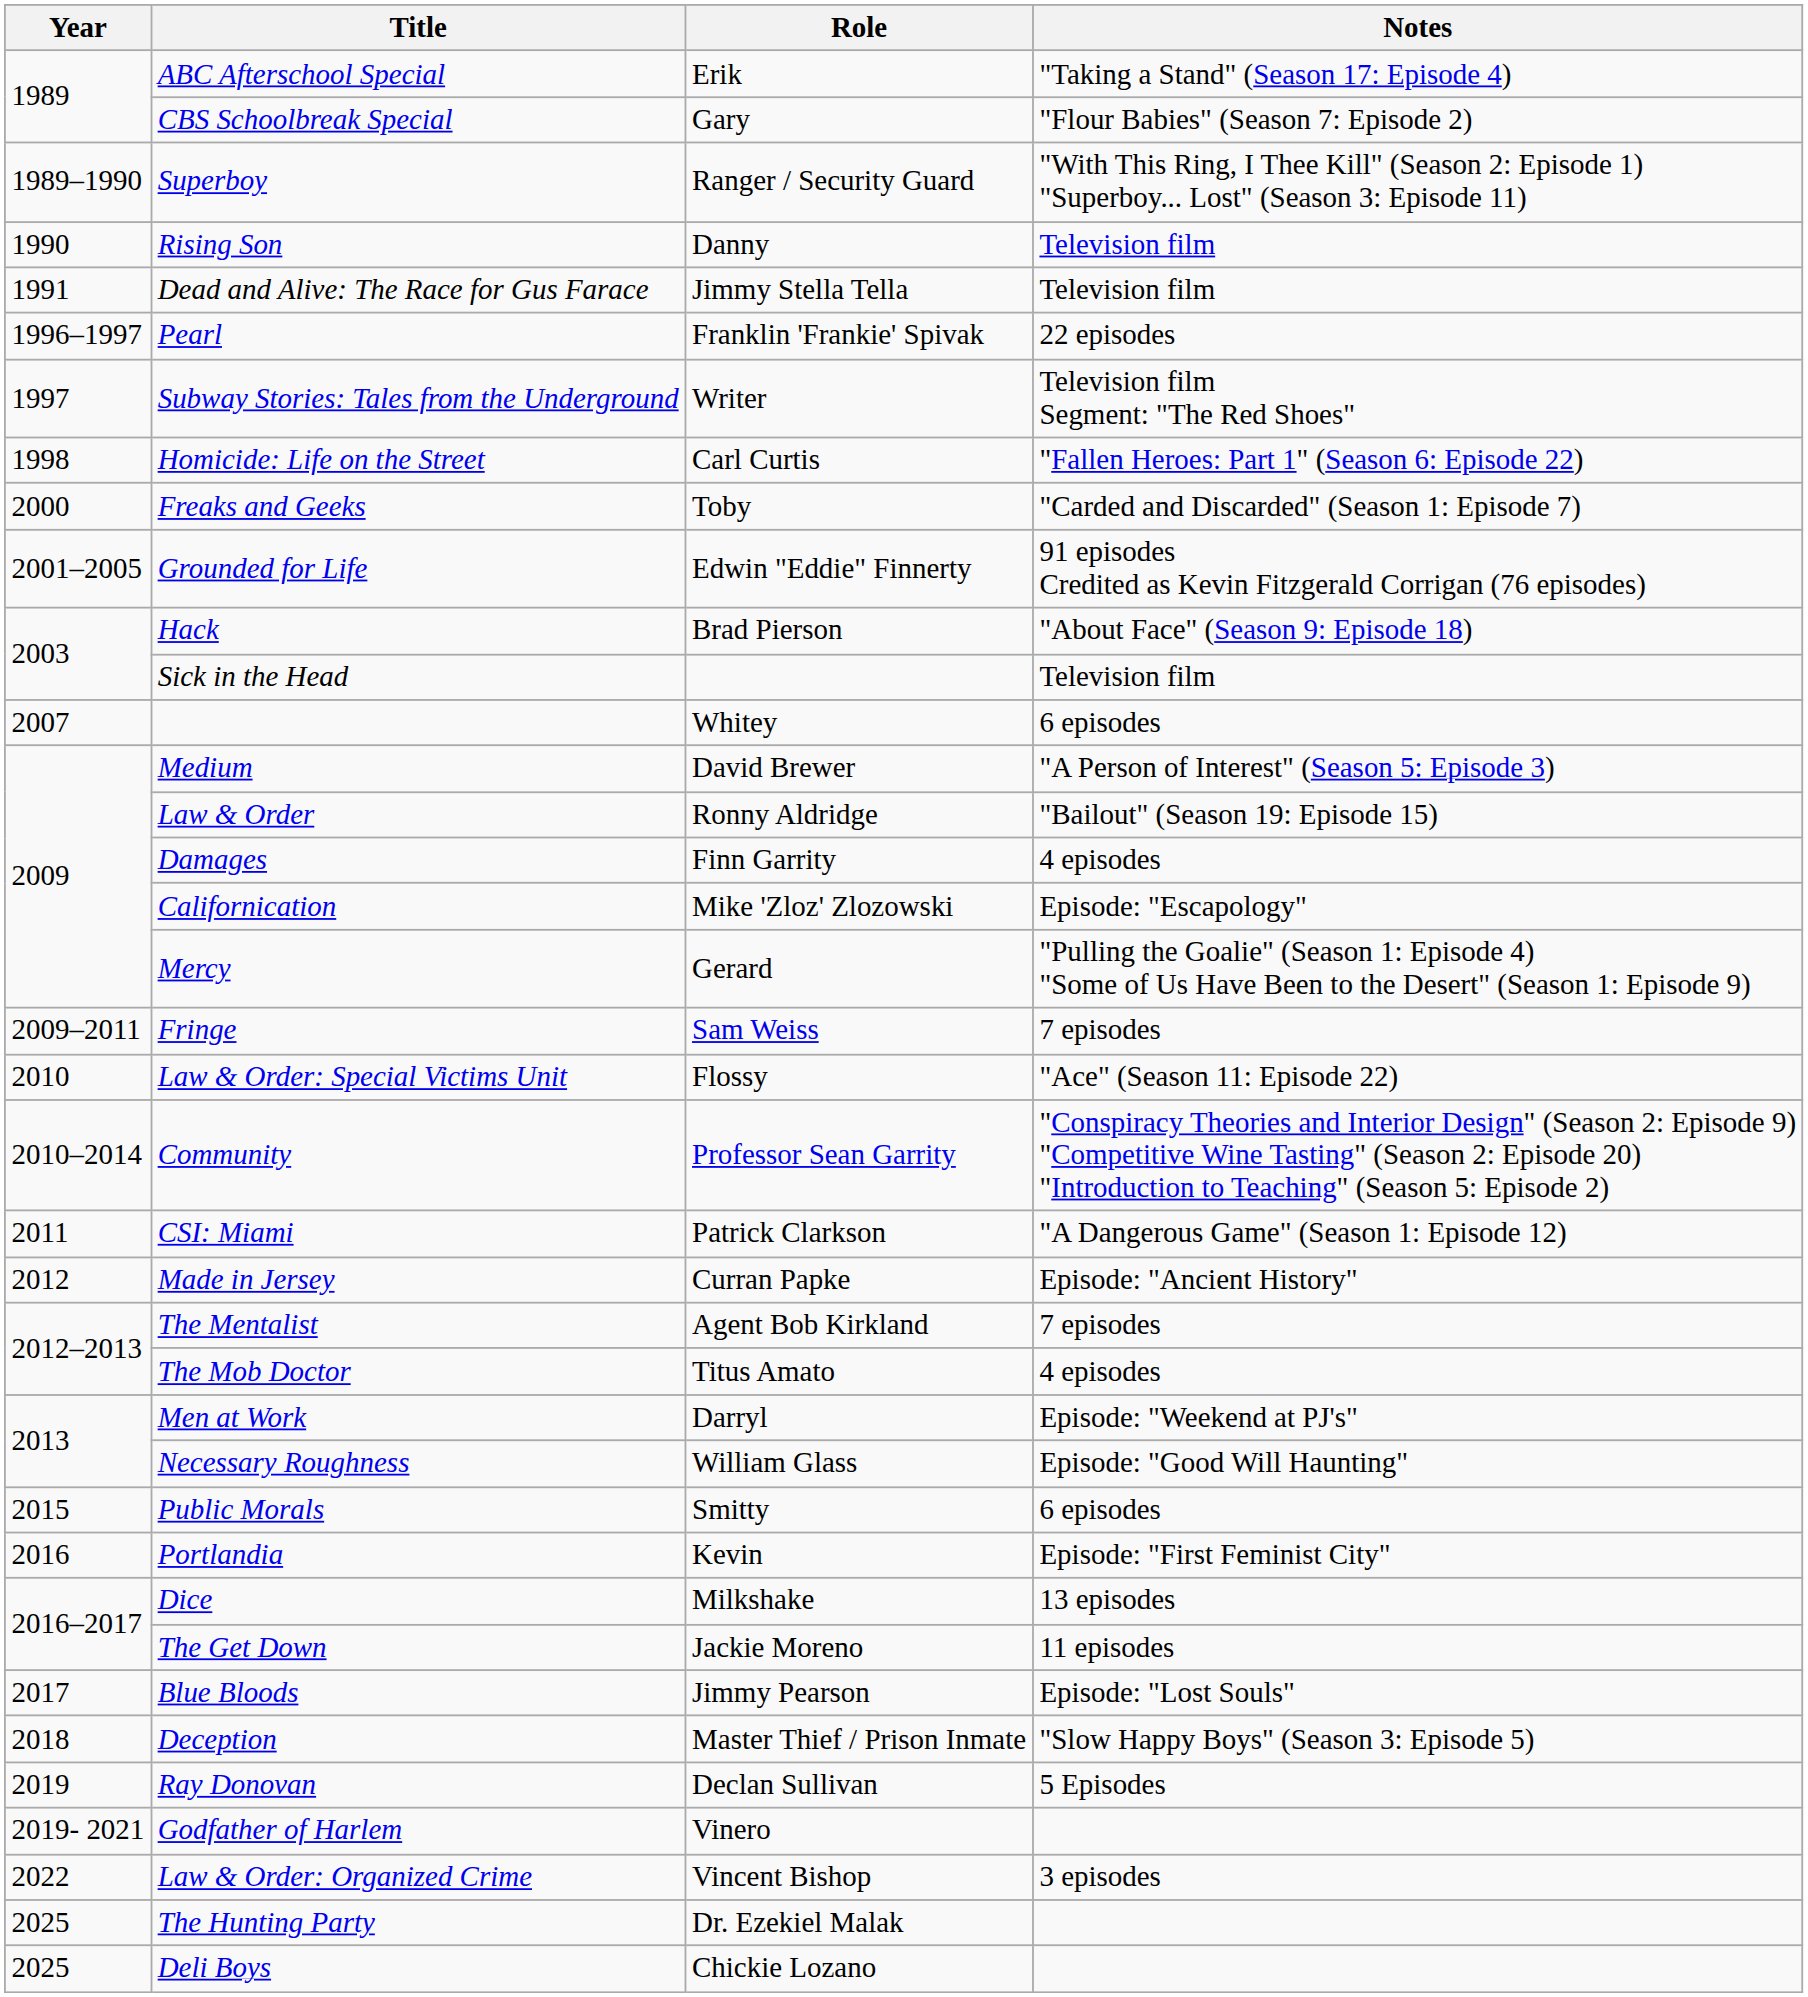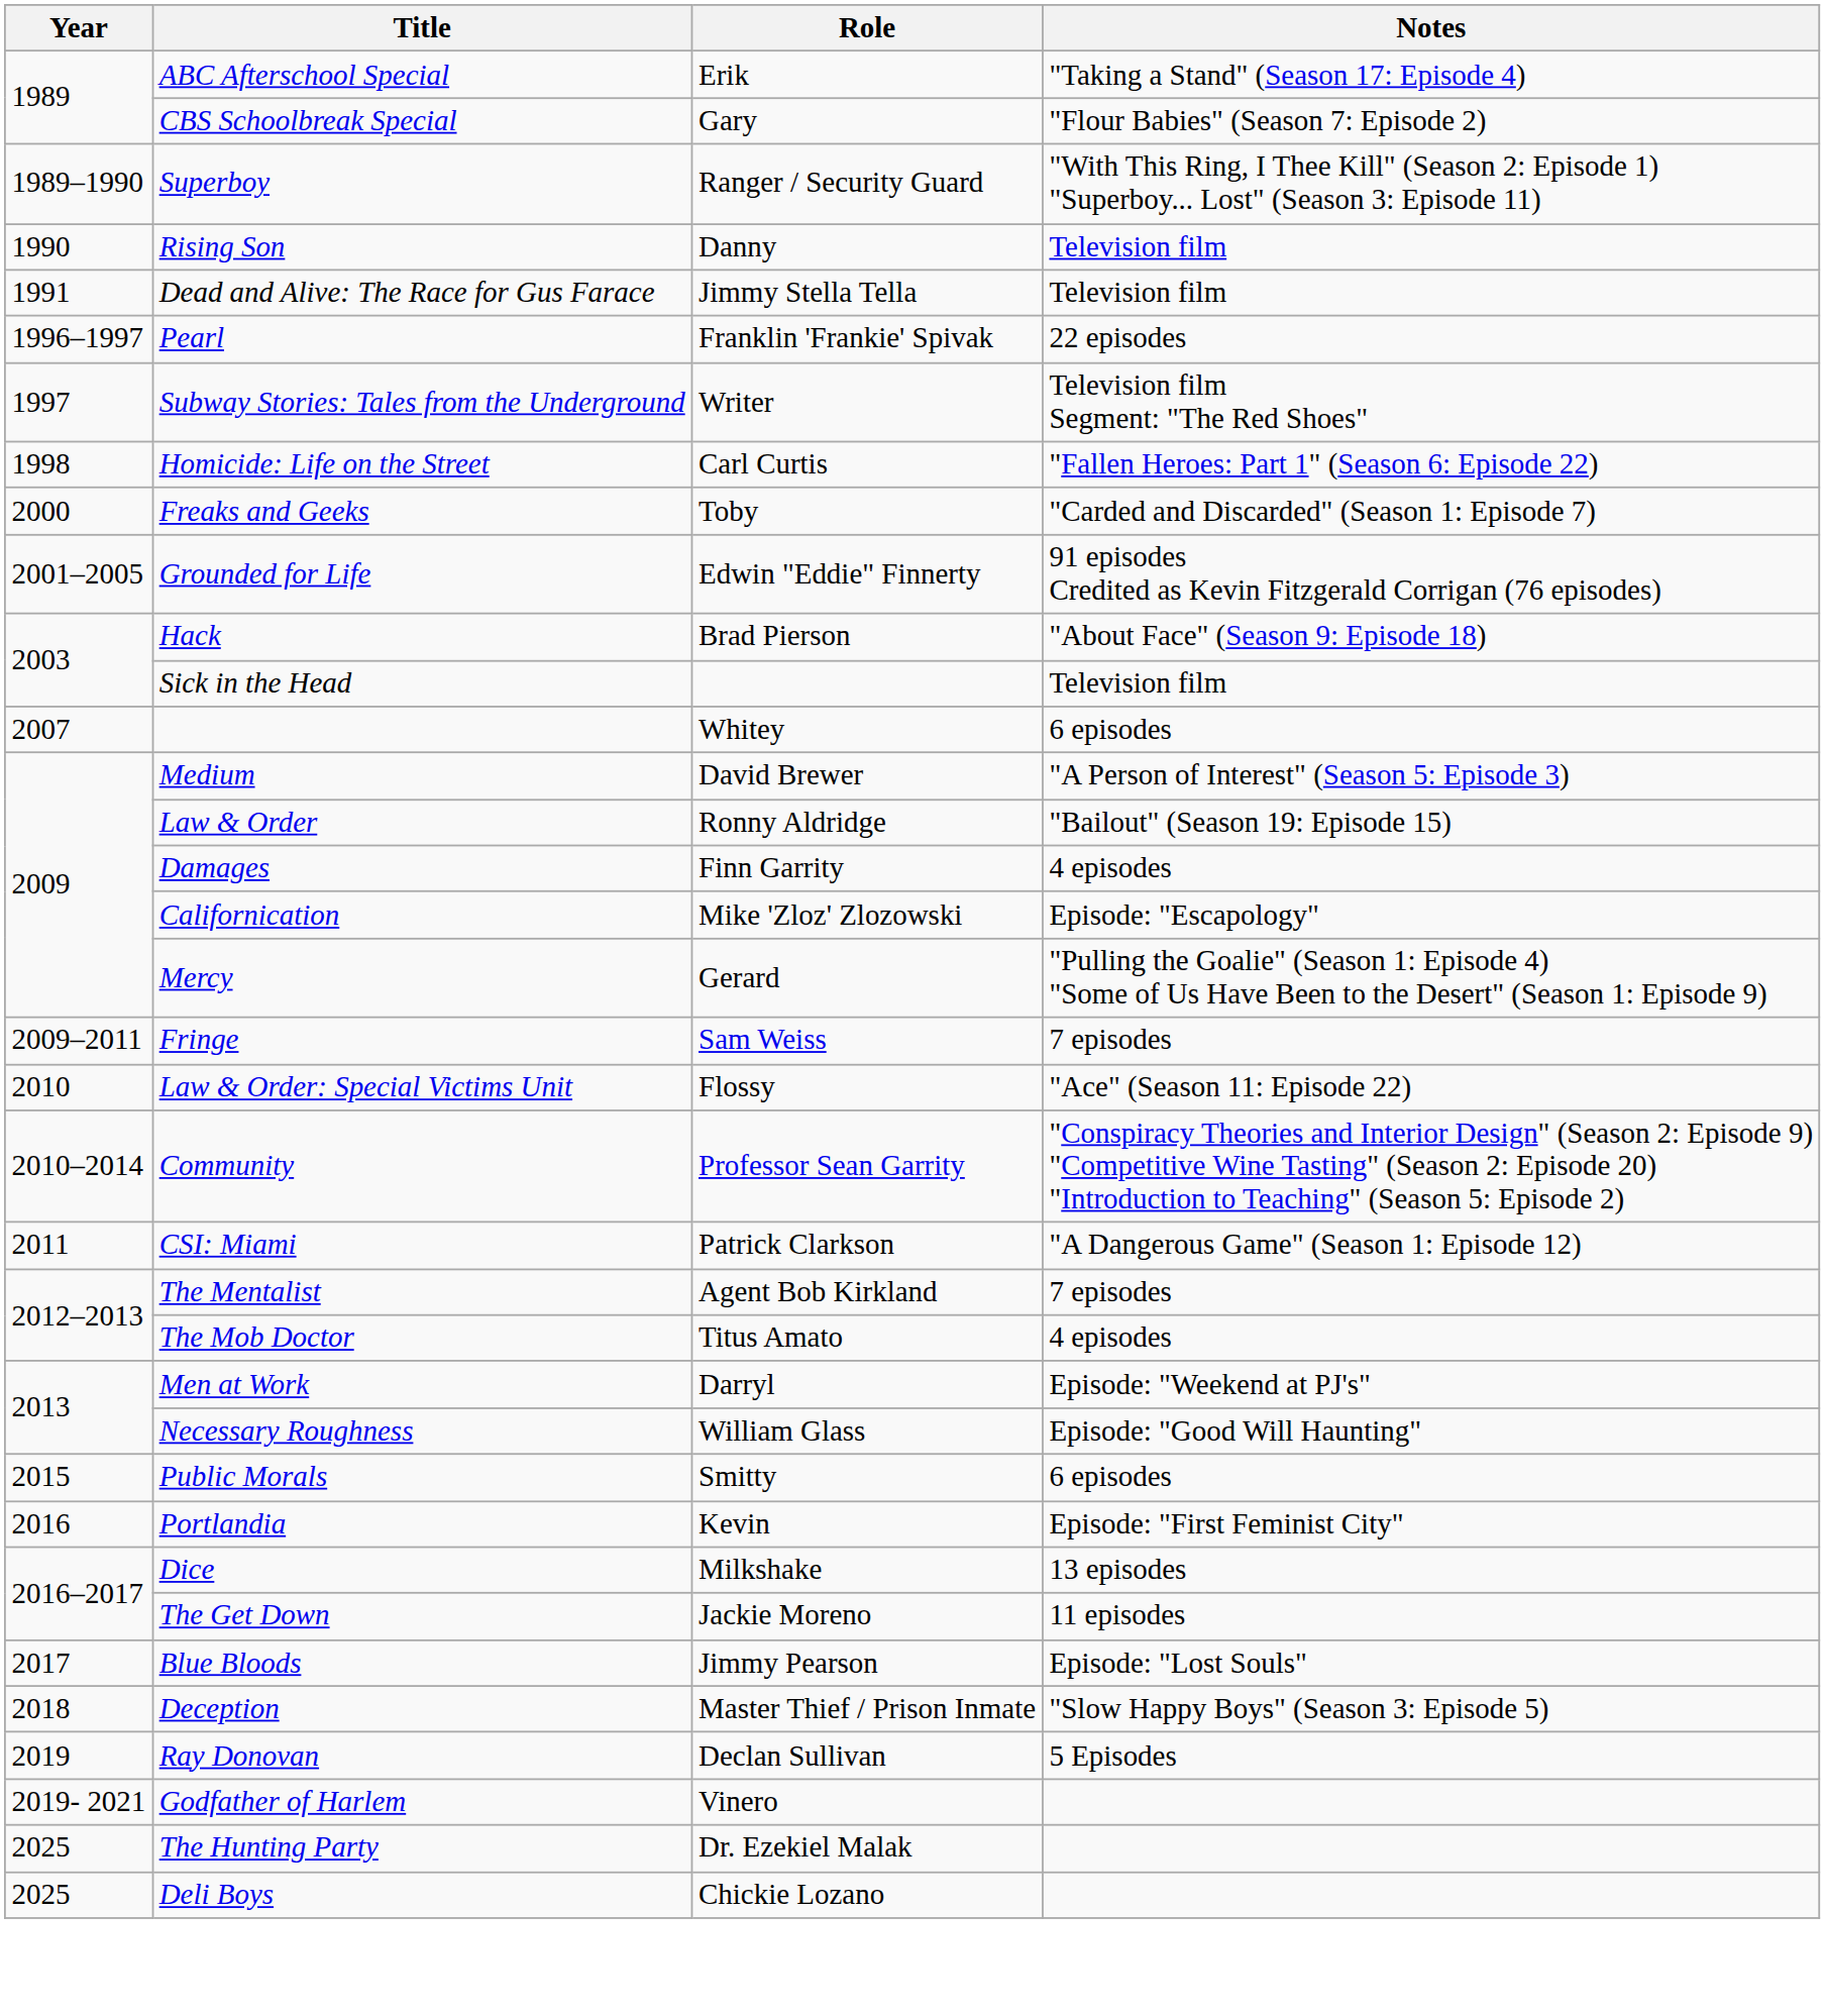 <table class="wikitable sortable">
 <tr>
 <th>Year</th>
 <th>Title</th>
 <th>Role</th>
 <th>Notes</th>
 </tr>
 <tr>
 <td rowspan=2>1989</td>
 <td><em><a href='#'>ABC Afterschool Special</a></em></td>
 <td>Erik</td>
 <td>"Taking a Stand" (<a href='#'>Season 17: Episode 4</a>)</td>
 </tr>
 <tr>
 <td><em><a href='#'>CBS Schoolbreak Special</a></em></td>
 <td>Gary</td>
 <td>"Flour Babies" (Season 7: Episode 2)</td>
 </tr>
 <tr>
 <td>1989–1990</td>
 <td><em><a href='#'>Superboy</a></em></td>
 <td>Ranger / Security Guard</td>
 <td>"With This Ring, I Thee Kill" (Season 2: Episode 1)<br>"Superboy... Lost" (Season 3: Episode 11)</td>
 </tr>
 <tr>
 <td>1990</td>
 <td><em><a href='#'>Rising Son</a></em></td>
 <td>Danny</td>
 <td><a href='#'>Television film</a></td>
 </tr>
 <tr>
 <td>1991</td>
 <td><em>Dead and Alive: The Race for Gus Farace</em></td>
 <td>Jimmy Stella Tella</td>
 <td>Television film</td>
 </tr>
 <tr>
 <td>1996–1997</td>
 <td><em><a href='#'>Pearl</a></em></td>
 <td>Franklin 'Frankie' Spivak</td>
 <td>22 episodes</td>
 </tr>
 <tr>
 <td>1997</td>
 <td><em><a href='#'>Subway Stories: Tales from the Underground</a></em></td>
 <td>Writer</td>
 <td>Television film<br>Segment: "The Red Shoes"</td>
 </tr>
 <tr>
 <td>1998</td>
 <td><em><a href='#'>Homicide: Life on the Street</a></em></td>
 <td>Carl Curtis</td>
 <td>"<a href='#'>Fallen Heroes: Part 1</a>" (<a href='#'>Season 6: Episode 22</a>)</td>
 </tr>
 <tr>
 <td>2000</td>
 <td><em><a href='#'>Freaks and Geeks</a></em></td>
 <td>Toby</td>
 <td>"Carded and Discarded" (Season 1: Episode 7)</td>
 </tr>
 <tr>
 <td>2001–2005</td>
 <td><em><a href='#'>Grounded for Life</a></em></td>
 <td>Edwin "Eddie" Finnerty</td>
 <td>91 episodes<br>Credited as Kevin Fitzgerald Corrigan (76 episodes)</td>
 </tr>
 <tr>
 <td rowspan=2>2003</td>
 <td><em><a href='#'>Hack</a></em></td>
 <td>Brad Pierson</td>
 <td>"About Face" (<a href='#'>Season 9: Episode 18</a>)</td>
 </tr>
 <tr>
 <td><em>Sick in the Head</em></td>
 <td></td>
 <td>Television film</td>
 </tr>
 <tr>
 <td>2007</td>
 <td><em></em></td>
 <td>Whitey</td>
 <td>6 episodes</td>
 </tr>
 <tr>
 <td rowspan=5>2009</td>
 <td><em><a href='#'>Medium</a></em></td>
 <td>David Brewer</td>
 <td>"A Person of Interest" (<a href='#'>Season 5: Episode 3</a>)</td>
 </tr>
 <tr>
 <td><em><a href='#'>Law & Order</a></em></td>
 <td>Ronny Aldridge</td>
 <td>"Bailout" (Season 19: Episode 15)</td>
 </tr>
 <tr>
 <td><em><a href='#'>Damages</a></em></td>
 <td>Finn Garrity</td>
 <td>4 episodes</td>
 </tr>
 <tr>
 <td><em><a href='#'>Californication</a></em></td>
 <td>Mike 'Zloz' Zlozowski</td>
 <td>Episode: "Escapology"</td>
 </tr>
 <tr>
 <td><em><a href='#'>Mercy</a></em></td>
 <td>Gerard</td>
 <td>"Pulling the Goalie" (Season 1: Episode 4)<br>"Some of Us Have Been to the Desert" (Season 1: Episode 9)</td>
 </tr>
 <tr>
 <td>2009–2011</td>
 <td><em><a href='#'>Fringe</a></em></td>
 <td><a href='#'>Sam Weiss</a></td>
 <td>7 episodes</td>
 </tr>
 <tr>
 <td>2010</td>
 <td><em><a href='#'>Law & Order: Special Victims Unit</a></em></td>
 <td>Flossy</td>
 <td>"Ace" (Season 11: Episode 22)</td>
 </tr>
 <tr>
 <td>2010–2014</td>
 <td><em><a href='#'>Community</a></em></td>
 <td><a href='#'>Professor Sean Garrity</a></td>
 <td>"<a href='#'>Conspiracy Theories and Interior Design</a>" (Season 2: Episode 9)<br>"<a href='#'>Competitive Wine Tasting</a>" (Season 2: Episode 20)<br>"<a href='#'>Introduction to Teaching</a>" (Season 5: Episode 2)</td>
 </tr>
 <tr>
 <td>2011</td>
 <td><em><a href='#'>CSI: Miami</a></em></td>
 <td>Patrick Clarkson</td>
 <td>"A Dangerous Game" (Season 1: Episode 12)</td>
 </tr>
 <tr>
-<td>2012</td>
-<td><em><a href='#'>Made in Jersey</a></em></td>
-<td>Curran Papke</td>
-<td>Episode: "Ancient History"</td>
-</tr>
-<tr>
 <td rowspan=2>2012–2013</td>
 <td><em><a href='#'>The Mentalist</a></em></td>
 <td>Agent Bob Kirkland</td>
 <td>7 episodes</td>
 </tr>
 <tr>
 <td><em><a href='#'>The Mob Doctor</a></em></td>
 <td>Titus Amato</td>
 <td>4 episodes</td>
 </tr>
 <tr>
 <td rowspan=2>2013</td>
 <td><em><a href='#'>Men at Work</a></em></td>
 <td>Darryl</td>
 <td>Episode: "Weekend at PJ's"</td>
 </tr>
 <tr>
 <td><em><a href='#'>Necessary Roughness</a></em></td>
 <td>William Glass</td>
 <td>Episode: "Good Will Haunting"</td>
 </tr>
 <tr>
 <td>2015</td>
 <td><em><a href='#'>Public Morals</a></em></td>
 <td>Smitty</td>
 <td>6 episodes</td>
 </tr>
 <tr>
 <td>2016</td>
 <td><em><a href='#'>Portlandia</a></em></td>
 <td>Kevin</td>
 <td>Episode: "First Feminist City"</td>
 </tr>
 <tr>
 <td rowspan=2>2016–2017</td>
 <td><em><a href='#'>Dice</a></em></td>
 <td>Milkshake</td>
 <td>13 episodes</td>
 </tr>
 <tr>
 <td><em><a href='#'>The Get Down</a></em></td>
 <td>Jackie Moreno</td>
 <td>11 episodes</td>
 </tr>
 <tr>
 <td>2017</td>
 <td><em><a href='#'>Blue Bloods</a></em></td>
 <td>Jimmy Pearson</td>
 <td>Episode: "Lost Souls"</td>
 </tr>
 <tr>
 <td>2018</td>
 <td><em><a href='#'>Deception</a></em></td>
 <td>Master Thief / Prison Inmate</td>
 <td>"Slow Happy Boys" (Season 3: Episode 5)</td>
 </tr>
 <tr>
 <td>2019</td>
 <td><em><a href='#'>Ray Donovan</a></em></td>
 <td>Declan Sullivan</td>
 <td>5 Episodes</td>
 </tr>
 <tr>
 <td>2019- 2021</td>
 <td><em><a href='#'>Godfather of Harlem</a></em></td>
 <td>Vinero</td>
 <td></td>
 </tr>
 <tr>
-<td>2022</td>
-<td><em><a href='#'>Law & Order: Organized Crime</a></em></td>
-<td>Vincent Bishop</td>
-<td>3 episodes</td>
-</tr>
-<tr>
 <td>2025</td>
 <td><em><a href='#'>The Hunting Party</a></em></td>
 <td>Dr. Ezekiel Malak</td>
 <td></td>
 </tr>
 <tr>
 <td>2025</td>
 <td><em><a href='#'>Deli Boys</a></em></td>
 <td>Chickie Lozano</td>
 <td></td>
 </tr>
 </table>
